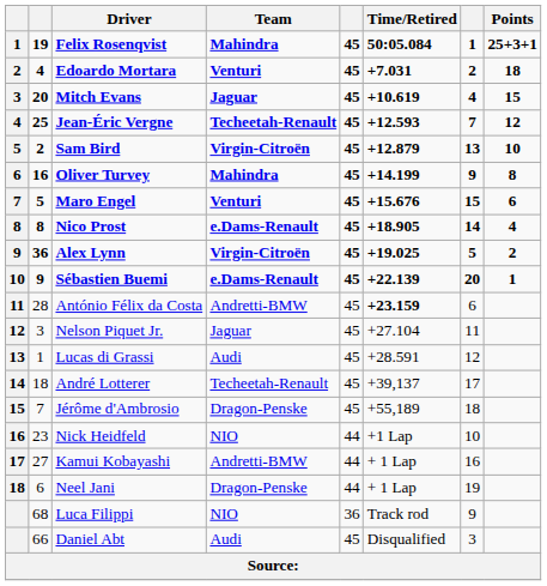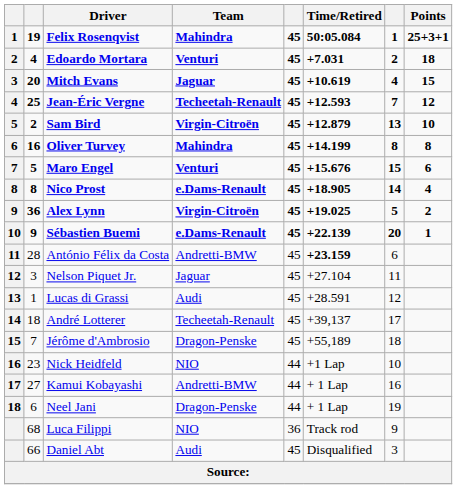 <table class="wikitable sortable" style="font-size: 85%">
 <tr>
 <th scope="col"></th>
 <th scope="col"></th>
 <th scope="col">Driver</th>
 <th scope="col">Team</th>
 <th scope="col"></th>
 <th scope="col" class="unsortable">Time/Retired</th>
 <th scope="col"></th>
 <th scope="col">Points</th>
 </tr>
 <tr style="font-weight:bold">
 <th scope="row">1</th>
 <td align="center">19</td>
 <td data-sort-value="ROS"> <a href='#'>Felix Rosenqvist</a></td>
 <td><a href='#'>Mahindra</a></td>
 <td align="center">45</td>
 <td>50:05.084</td>
 <td align="center">1</td>
 <td align="center">25+3+1 </td>
 </tr>
 <tr style="font-weight:bold">
 <th scope="row">2</th>
 <td align="center">4</td>
 <td data-sort-value="MOR"> <a href='#'>Edoardo Mortara</a></td>
 <td><a href='#'>Venturi</a></td>
 <td align="center">45</td>
 <td>+7.031</td>
 <td align="center">2</td>
 <td align="center">18</td>
 </tr>
 <tr style="font-weight:bold">
 <th scope="row">3</th>
 <td align="center">20</td>
 <td data-sort-value="EVA"> <a href='#'>Mitch Evans</a></td>
 <td><a href='#'>Jaguar</a></td>
 <td align="center">45</td>
 <td>+10.619</td>
 <td align="center">4</td>
 <td align="center">15</td>
 </tr>
 <tr style="font-weight:bold">
 <th scope="row">4</th>
 <td align="center">25</td>
 <td data-sort-value="VER"> <a href='#'>Jean-Éric Vergne</a></td>
 <td><a href='#'>Techeetah-Renault</a></td>
 <td align="center">45</td>
 <td>+12.593</td>
 <td align="center">7</td>
 <td align="center">12</td>
 </tr>
 <tr style="font-weight:bold">
 <th scope="row">5</th>
 <td align="center">2</td>
 <td data-sort-value="BIR"> <a href='#'>Sam Bird</a></td>
 <td><a href='#'>Virgin-Citroën</a></td>
 <td align="center">45</td>
 <td>+12.879</td>
 <td align="center">13</td>
 <td align="center">10</td>
 </tr>
 <tr style="font-weight:bold">
 <th scope="row">6</th>
 <td align="center">16</td>
 <td data-sort-value="TUR"> <a href='#'>Oliver Turvey</a></td>
 <td><a href='#'>Mahindra</a></td>
 <td align="center">45</td>
 <td>+14.199</td>
-<td align="center">9</td>
+<td align="center">8</td>
 <td align="center">8</td>
 </tr>
 <tr style="font-weight:bold">
 <th scope="row">7</th>
 <td align="center">5</td>
 <td data-sort-value="ENG"> <a href='#'>Maro Engel</a></td>
 <td><a href='#'>Venturi</a></td>
 <td align="center">45</td>
 <td>+15.676</td>
 <td align="center">15</td>
 <td align="center">6</td>
 </tr>
 <tr style="font-weight:bold">
 <th scope="row">8</th>
 <td align="center">8</td>
 <td data-sort-value="PRO"> <a href='#'>Nico Prost</a></td>
 <td><a href='#'>e.Dams-Renault</a></td>
 <td align="center">45</td>
 <td>+18.905</td>
 <td align="center">14</td>
 <td align="center">4</td>
 </tr>
 <tr style="font-weight:bold">
 <th scope="row">9</th>
 <td align="center">36</td>
 <td data-sort-value="LYN"> <a href='#'>Alex Lynn</a></td>
 <td><a href='#'>Virgin-Citroën</a></td>
 <td align="center">45</td>
 <td>+19.025</td>
 <td align="center">5</td>
 <td align="center">2</td>
 </tr>
 <tr style="font-weight:bold">
 <th scope="row">10</th>
 <td align="center">9</td>
 <td data-sort-value="BUE"> <a href='#'>Sébastien Buemi</a></td>
 <td><a href='#'>e.Dams-Renault</a></td>
 <td align="center">45</td>
 <td>+22.139</td>
 <td align="center">20</td>
 <td align="center">1</td>
 </tr>
 <tr>
 <th scope="row"><strong>11</strong></th>
 <td align="center">28</td>
 <td data-sort-value="FDC"> <a href='#'>António Félix da Costa</a></td>
 <td><a href='#'>Andretti-BMW</a></td>
 <td align="center">45</td>
 <td><strong>+23.159</strong></td>
 <td align="center">6</td>
 <td></td>
 </tr>
 <tr>
 <th scope="row"><strong>12</strong></th>
 <td align="center">3</td>
 <td data-sort-value="PIQ"> <a href='#'>Nelson Piquet Jr.</a></td>
 <td><a href='#'>Jaguar</a></td>
 <td align="center">45</td>
 <td>+27.104</td>
 <td align="center">11</td>
 <td></td>
 </tr>
 <tr>
 <th scope="row"><strong>13</strong></th>
 <td align="center">1</td>
 <td data-sort-value="DIG"> <a href='#'>Lucas di Grassi</a></td>
 <td><a href='#'>Audi</a></td>
 <td align="center">45</td>
 <td>+28.591</td>
 <td align="center">12</td>
 <td></td>
 </tr>
 <tr>
 <th scope="row"><strong>14</strong></th>
 <td align="center">18</td>
 <td data-sort-value="LOT"> <a href='#'>André Lotterer</a></td>
 <td><a href='#'>Techeetah-Renault</a></td>
 <td align="center">45</td>
 <td>+39,137</td>
 <td align="center">17</td>
 <td></td>
 </tr>
 <tr>
 <th scope="row"><strong>15</strong></th>
 <td align="center">7</td>
 <td data-sort-value="DAM"> <a href='#'>Jérôme d'Ambrosio</a></td>
 <td><a href='#'>Dragon-Penske</a></td>
 <td align="center">45</td>
 <td>+55,189</td>
 <td align="center">18</td>
 <td></td>
 </tr>
 <tr>
 <th scope="row"><strong>16</strong></th>
 <td align="center">23</td>
 <td data-sort-value="HEI"> <a href='#'>Nick Heidfeld</a></td>
 <td><a href='#'>NIO</a></td>
 <td align="center">44</td>
 <td>+1 Lap</td>
 <td align="center">10</td>
 <td></td>
 </tr>
 <tr>
 <th scope="row"><strong>17</strong></th>
 <td align="center">27</td>
 <td data-sort-value="KOB"> <a href='#'>Kamui Kobayashi</a></td>
 <td><a href='#'>Andretti-BMW</a></td>
 <td align="center">44</td>
 <td>+ 1 Lap</td>
 <td align="center">16</td>
 <td></td>
 </tr>
 <tr>
 <th scope="row"><strong>18</strong></th>
 <td align="center">6</td>
 <td data-sort-value="JAN"> <a href='#'>Neel Jani</a></td>
 <td><a href='#'>Dragon-Penske</a></td>
 <td align="center">44</td>
 <td>+ 1 Lap</td>
 <td align="center">19</td>
 <td></td>
 </tr>
 <tr>
 <th scope="row" data-sort-value="19"></th>
 <td align="center">68</td>
 <td data-sort-value="FIL"> <a href='#'>Luca Filippi</a></td>
 <td><a href='#'>NIO</a></td>
 <td align="center">36</td>
 <td>Track rod</td>
 <td align="center">9</td>
 <td></td>
 </tr>
 <tr>
 <th scope="row" data-sort-value="20"></th>
 <td align="center">66</td>
 <td data-sort-value="ABT"> <a href='#'>Daniel Abt</a></td>
 <td><a href='#'>Audi</a></td>
 <td align="center">45</td>
 <td>Disqualified<strong></strong></td>
 <td align="center">3</td>
 <td></td>
 </tr>
 <tr>
 <th colspan="8">Source:</th>
 </tr>
 <tr>
 </tr>
 </table>
